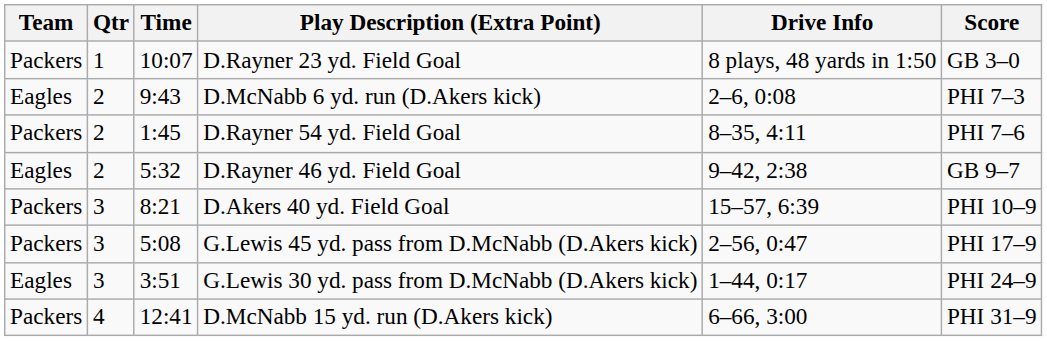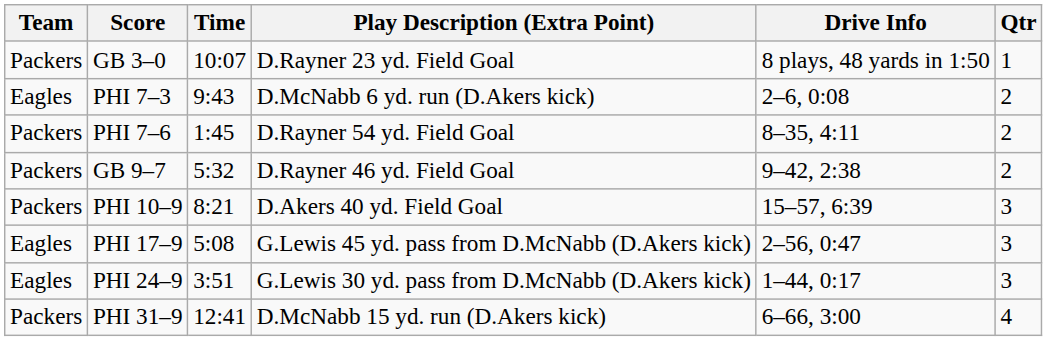 <table class="wikitable">
 <tr>
 <th>Team</th>
-<th>Qtr</th>
+<th>Score</th>
 <th>Time</th>
 <th>Play Description (Extra Point)</th>
 <th>Drive Info</th>
-<th>Score</th>
+<th>Qtr</th>
 </tr>
 <tr>
 <td>Packers</td>
-<td>1</td>
+<td>GB 3–0</td>
 <td>10:07</td>
 <td>D.Rayner 23 yd. Field Goal</td>
 <td>8 plays, 48 yards in 1:50</td>
-<td>GB 3–0</td>
+<td>1</td>
 </tr>
 <tr>
 <td>Eagles</td>
-<td>2</td>
+<td>PHI 7–3</td>
 <td>9:43</td>
 <td>D.McNabb 6 yd. run (D.Akers kick)</td>
 <td>2–6, 0:08</td>
-<td>PHI 7–3</td>
+<td>2</td>
 </tr>
 <tr>
 <td>Packers</td>
-<td>2</td>
+<td>PHI 7–6</td>
 <td>1:45</td>
 <td>D.Rayner 54 yd. Field Goal</td>
 <td>8–35, 4:11</td>
-<td>PHI 7–6</td>
+<td>2</td>
+</tr>
+<tr>
+<td>Packers</td>
+<td>GB 9–7</td>
+<td>5:32</td>
+<td>D.Rayner 46 yd. Field Goal</td>
+<td>9–42, 2:38</td>
+<td>2</td>
+</tr>
+<tr>
+<td>Packers</td>
+<td>PHI 10–9</td>
+<td>8:21</td>
+<td>D.Akers 40 yd. Field Goal</td>
+<td>15–57, 6:39</td>
+<td>3</td>
 </tr>
 <tr>
 <td>Eagles</td>
-<td>2</td>
-<td>5:32</td>
-<td>D.Rayner 46 yd. Field Goal</td>
-<td>9–42, 2:38</td>
-<td>GB 9–7</td>
+<td>PHI 17–9</td>
+<td>5:08</td>
+<td>G.Lewis 45 yd. pass from D.McNabb (D.Akers kick)</td>
+<td>2–56, 0:47</td>
+<td>3</td>
+</tr>
+<tr>
+<td>Eagles</td>
+<td>PHI 24–9</td>
+<td>3:51</td>
+<td>G.Lewis 30 yd. pass from D.McNabb (D.Akers kick)</td>
+<td>1–44, 0:17</td>
+<td>3</td>
 </tr>
 <tr>
 <td>Packers</td>
-<td>3</td>
-<td>8:21</td>
-<td>D.Akers 40 yd. Field Goal</td>
-<td>15–57, 6:39</td>
-<td>PHI 10–9</td>
-</tr>
-<tr>
-<td>Packers</td>
-<td>3</td>
-<td>5:08</td>
-<td>G.Lewis 45 yd. pass from D.McNabb (D.Akers kick)</td>
-<td>2–56, 0:47</td>
-<td>PHI 17–9</td>
-</tr>
-<tr>
-<td>Eagles</td>
-<td>3</td>
-<td>3:51</td>
-<td>G.Lewis 30 yd. pass from D.McNabb (D.Akers kick)</td>
-<td>1–44, 0:17</td>
-<td>PHI 24–9</td>
-</tr>
-<tr>
-<td>Packers</td>
-<td>4</td>
+<td>PHI 31–9</td>
 <td>12:41</td>
 <td>D.McNabb 15 yd. run (D.Akers kick)</td>
 <td>6–66, 3:00</td>
-<td>PHI 31–9</td>
+<td>4</td>
 </tr>
 </table>
